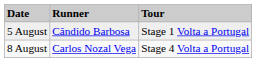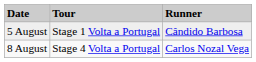 <table class="wikitable">
 <tr bgcolor="#CCCCCC">
 <td><strong>Date</strong></td>
+<td><strong>Tour</strong></td>
 <td><strong>Runner</strong></td>
-<td><strong>Tour</strong></td>
 </tr>
 <tr bgcolor="#EFEFEF">
 <td>5 August</td>
+<td> Stage 1 <a href='#'>Volta a Portugal</a></td>
 <td><a href='#'>Cândido Barbosa</a></td>
-<td> Stage 1 <a href='#'>Volta a Portugal</a></td>
 </tr>
 <tr>
 <td>8 August</td>
+<td> Stage 4 <a href='#'>Volta a Portugal</a></td>
 <td><a href='#'>Carlos Nozal Vega</a></td>
-<td> Stage 4 <a href='#'>Volta a Portugal</a></td>
 </tr>
 </table>
